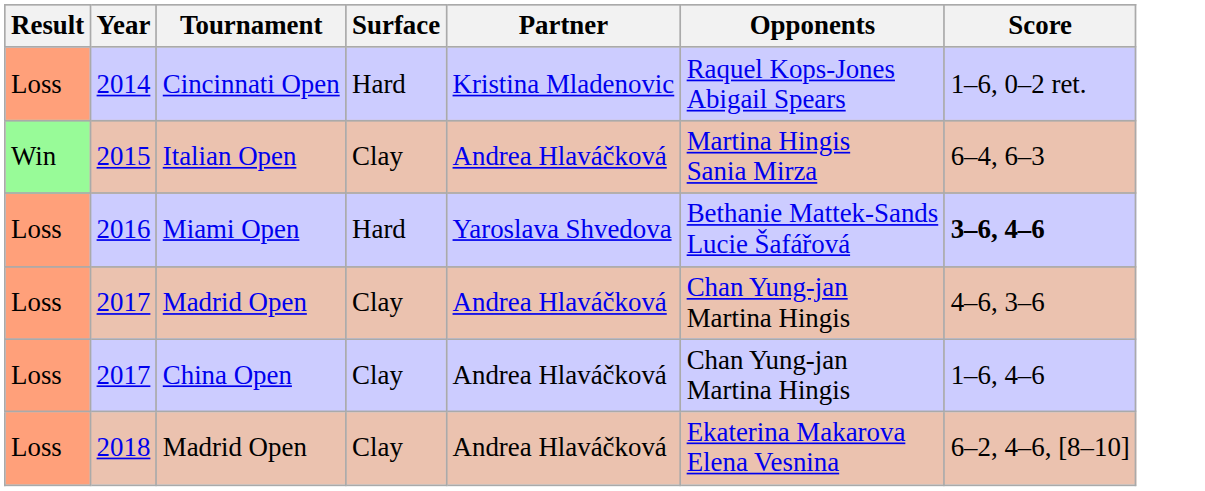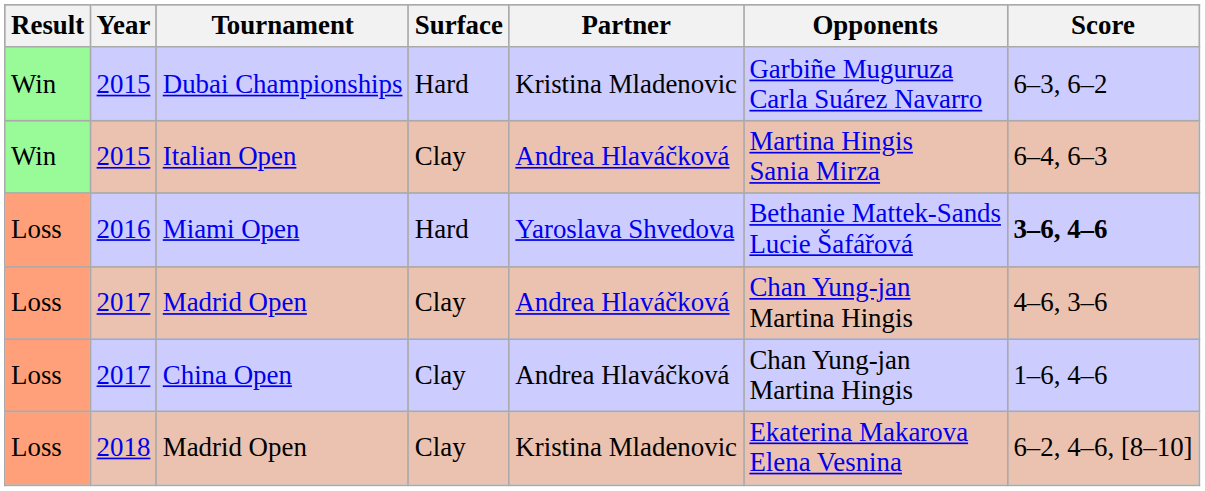 <table class="sortable wikitable">
 <tr>
 <th>Result</th>
 <th>Year</th>
 <th>Tournament</th>
 <th>Surface</th>
 <th>Partner</th>
 <th>Opponents</th>
 <th class="unsortable">Score</th>
 </tr>
 <tr style="background:#CCCCFF;">
-<td style="background:#ffa07a;">Loss</td>
-<td><a href='#'>2014</a></td>
-<td><a href='#'>Cincinnati Open</a></td>
+<td style="background:#98fb98;">Win</td>
+<td><a href='#'>2015</a></td>
+<td><a href='#'>Dubai Championships</a></td>
 <td>Hard</td>
-<td> <a href='#'>Kristina Mladenovic</a></td>
-<td> <a href='#'>Raquel Kops-Jones</a> <br>  <a href='#'>Abigail Spears</a></td>
-<td>1–6, 0–2 ret.</td>
+<td> Kristina Mladenovic</td>
+<td> <a href='#'>Garbiñe Muguruza</a> <br>  <a href='#'>Carla Suárez Navarro</a></td>
+<td>6–3, 6–2</td>
 </tr>
 <tr style="background:#ebc2af;">
 <td style="background:#98fb98;">Win</td>
 <td><a href='#'>2015</a></td>
 <td><a href='#'>Italian Open</a></td>
 <td>Clay</td>
 <td> <a href='#'>Andrea Hlaváčková</a></td>
 <td> <a href='#'>Martina Hingis</a> <br>  <a href='#'>Sania Mirza</a></td>
 <td>6–4, 6–3</td>
 </tr>
 <tr style="background:#CCCCFF;">
 <td style="background:#ffa07a;">Loss</td>
 <td><a href='#'>2016</a></td>
 <td><a href='#'>Miami Open</a></td>
 <td>Hard</td>
 <td> <a href='#'>Yaroslava Shvedova</a></td>
 <td> <a href='#'>Bethanie Mattek-Sands</a> <br>  <a href='#'>Lucie Šafářová</a></td>
 <td><strong>3–6, 4–6</strong></td>
 </tr>
 <tr bgcolor="EBC2AF">
 <td bgcolor="FFA07A">Loss</td>
 <td><a href='#'>2017</a></td>
 <td><a href='#'>Madrid Open</a></td>
 <td>Clay</td>
 <td> <a href='#'>Andrea Hlaváčková</a></td>
 <td> <a href='#'>Chan Yung-jan</a> <br>  Martina Hingis</td>
 <td>4–6, 3–6</td>
 </tr>
 <tr style="background:#CCCCFF;">
 <td style="background:#ffa07a;">Loss</td>
 <td><a href='#'>2017</a></td>
 <td><a href='#'>China Open</a></td>
 <td>Clay</td>
 <td> Andrea Hlaváčková</td>
 <td> Chan Yung-jan <br>  Martina Hingis</td>
 <td>1–6, 4–6</td>
 </tr>
 <tr style="background:#ebc2af;">
 <td bgcolor="ffa07a">Loss</td>
 <td><a href='#'>2018</a></td>
 <td>Madrid Open</td>
 <td>Clay</td>
-<td> Andrea Hlaváčková</td>
+<td> Kristina Mladenovic</td>
 <td> <a href='#'>Ekaterina Makarova</a> <br>  <a href='#'>Elena Vesnina</a></td>
 <td>6–2, 4–6, [8–10]</td>
 </tr>
 </table>
